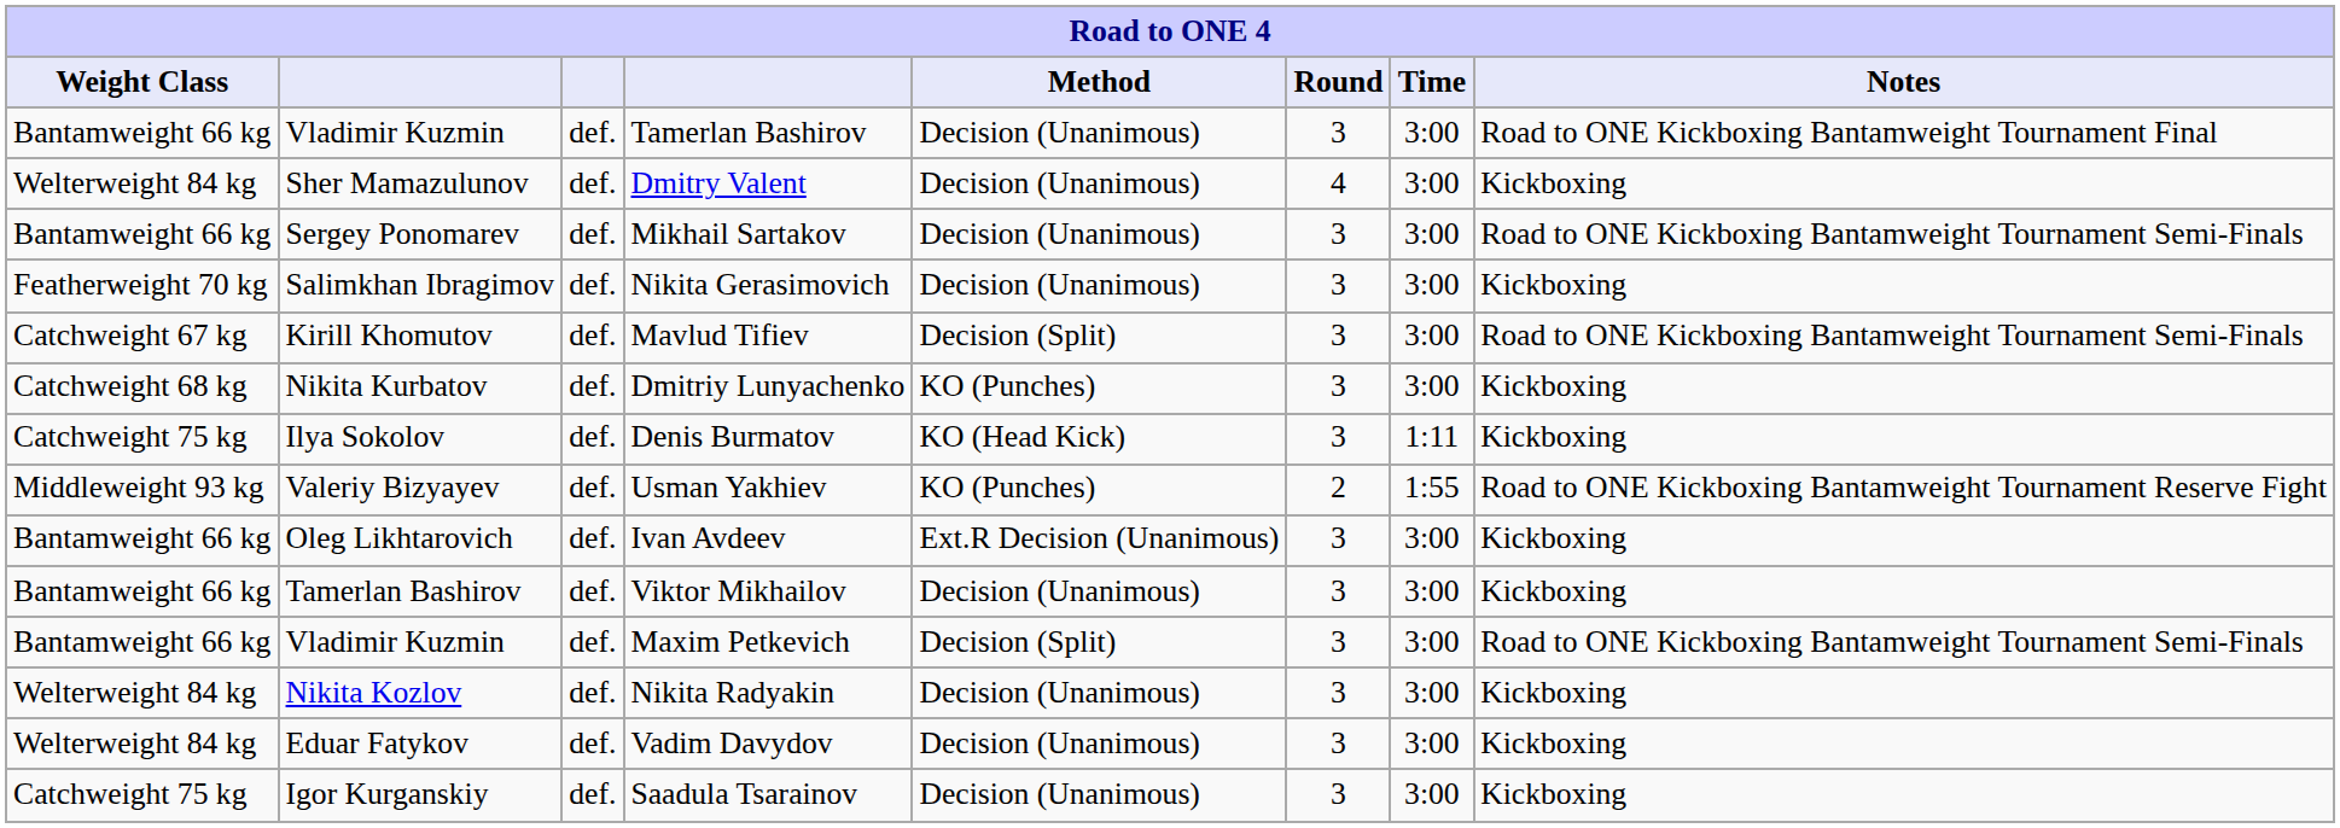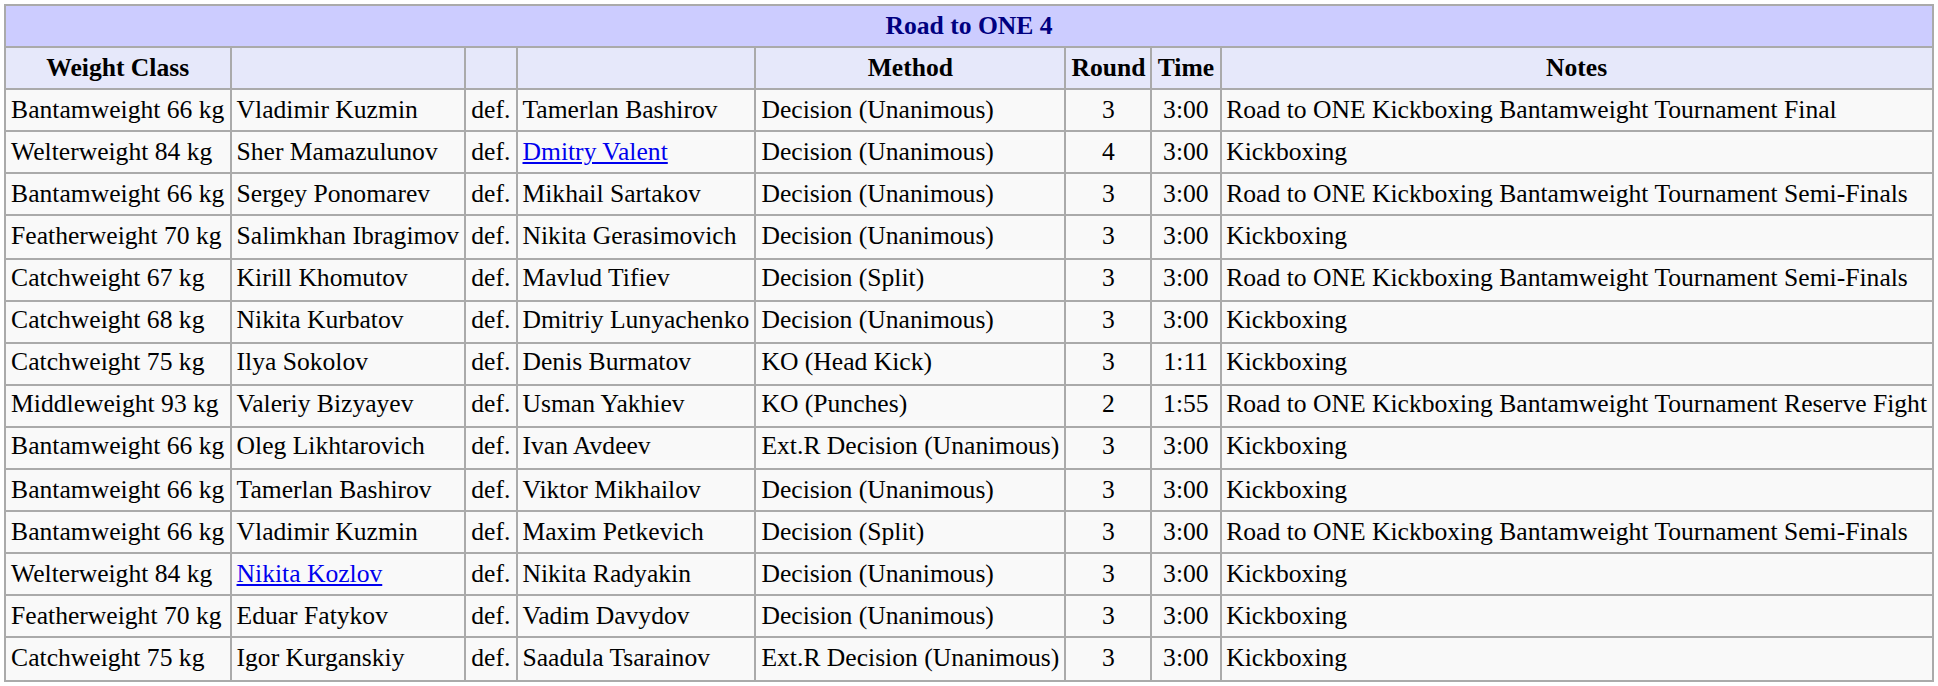 <table class="wikitable" style="font-size: 80%;">
 <tr>
 <th colspan="8" style="background-color: #ccf; color: #000080; text-align: center;"><strong>Road to ONE 4</strong></th>
 </tr>
 <tr>
 <th colspan="1" style="background-color: #E6E8FA; color: #000000; text-align: center;">Weight Class</th>
 <th colspan="1" style="background-color: #E6E8FA; color: #000000; text-align: center;"></th>
 <th colspan="1" style="background-color: #E6E8FA; color: #000000; text-align: center;"></th>
 <th colspan="1" style="background-color: #E6E8FA; color: #000000; text-align: center;"></th>
 <th colspan="1" style="background-color: #E6E8FA; color: #000000; text-align: center;">Method</th>
 <th colspan="1" style="background-color: #E6E8FA; color: #000000; text-align: center;">Round</th>
 <th colspan="1" style="background-color: #E6E8FA; color: #000000; text-align: center;">Time</th>
 <th colspan="1" style="background-color: #E6E8FA; color: #000000; text-align: center;">Notes</th>
 </tr>
 <tr>
 <td>Bantamweight 66 kg</td>
 <td> Vladimir Kuzmin</td>
 <td>def.</td>
 <td> Tamerlan Bashirov</td>
 <td>Decision (Unanimous)</td>
 <td align=center>3</td>
 <td align=center>3:00</td>
 <td>Road to ONE Kickboxing Bantamweight Tournament Final</td>
 </tr>
 <tr>
 <td>Welterweight 84 kg</td>
 <td> Sher Mamazulunov</td>
 <td>def.</td>
 <td> <a href='#'>Dmitry Valent</a></td>
 <td>Decision (Unanimous)</td>
 <td align=center>4</td>
 <td align=center>3:00</td>
 <td>Kickboxing</td>
 </tr>
 <tr>
 <td>Bantamweight 66 kg</td>
 <td> Sergey Ponomarev</td>
 <td>def.</td>
 <td> Mikhail Sartakov</td>
 <td>Decision (Unanimous)</td>
 <td align=center>3</td>
 <td align=center>3:00</td>
 <td>Road to ONE Kickboxing Bantamweight Tournament Semi-Finals</td>
 </tr>
 <tr>
 <td>Featherweight 70 kg</td>
 <td> Salimkhan Ibragimov</td>
 <td>def.</td>
 <td> Nikita Gerasimovich</td>
 <td>Decision (Unanimous)</td>
 <td align=center>3</td>
 <td align=center>3:00</td>
 <td>Kickboxing</td>
 </tr>
 <tr>
 <td>Catchweight 67 kg</td>
 <td> Kirill Khomutov</td>
 <td>def.</td>
 <td> Mavlud Tifiev</td>
 <td>Decision (Split)</td>
 <td align=center>3</td>
 <td align=center>3:00</td>
 <td>Road to ONE Kickboxing Bantamweight Tournament Semi-Finals</td>
 </tr>
 <tr>
 <td>Catchweight 68 kg</td>
 <td> Nikita Kurbatov</td>
 <td>def.</td>
 <td> Dmitriy Lunyachenko</td>
-<td>KO (Punches)</td>
+<td>Decision (Unanimous)</td>
 <td align=center>3</td>
 <td align=center>3:00</td>
 <td>Kickboxing</td>
 </tr>
 <tr>
 <td>Catchweight 75 kg</td>
 <td> Ilya Sokolov</td>
 <td>def.</td>
 <td> Denis Burmatov</td>
 <td>KO (Head Kick)</td>
 <td align=center>3</td>
 <td align=center>1:11</td>
 <td>Kickboxing</td>
 </tr>
 <tr>
 <td>Middleweight 93 kg</td>
 <td> Valeriy Bizyayev</td>
 <td>def.</td>
 <td> Usman Yakhiev</td>
 <td>KO (Punches)</td>
 <td align=center>2</td>
 <td align=center>1:55</td>
 <td>Road to ONE Kickboxing Bantamweight Tournament Reserve Fight</td>
 </tr>
 <tr>
 <td>Bantamweight 66 kg</td>
 <td> Oleg Likhtarovich</td>
 <td>def.</td>
 <td> Ivan Avdeev</td>
 <td>Ext.R Decision (Unanimous)</td>
 <td align=center>3</td>
 <td align=center>3:00</td>
 <td>Kickboxing</td>
 </tr>
 <tr>
 <td>Bantamweight 66 kg</td>
 <td> Tamerlan Bashirov</td>
 <td>def.</td>
 <td> Viktor Mikhailov</td>
 <td>Decision (Unanimous)</td>
 <td align=center>3</td>
 <td align=center>3:00</td>
 <td>Kickboxing</td>
 </tr>
 <tr>
 <td>Bantamweight 66 kg</td>
 <td> Vladimir Kuzmin</td>
 <td>def.</td>
 <td> Maxim Petkevich</td>
 <td>Decision (Split)</td>
 <td align=center>3</td>
 <td align=center>3:00</td>
 <td>Road to ONE Kickboxing Bantamweight Tournament Semi-Finals</td>
 </tr>
 <tr>
 <td>Welterweight 84 kg</td>
 <td> <a href='#'>Nikita Kozlov</a></td>
 <td>def.</td>
 <td> Nikita Radyakin</td>
 <td>Decision (Unanimous)</td>
 <td align=center>3</td>
 <td align=center>3:00</td>
 <td>Kickboxing</td>
 </tr>
 <tr>
-<td>Welterweight 84 kg</td>
+<td>Featherweight 70 kg</td>
 <td> Eduar Fatykov</td>
 <td>def.</td>
 <td> Vadim Davydov</td>
 <td>Decision (Unanimous)</td>
 <td align=center>3</td>
 <td align=center>3:00</td>
 <td>Kickboxing</td>
 </tr>
 <tr>
 <td>Catchweight 75 kg</td>
 <td> Igor Kurganskiy</td>
 <td>def.</td>
 <td> Saadula Tsarainov</td>
-<td>Decision (Unanimous)</td>
+<td>Ext.R Decision (Unanimous)</td>
 <td align=center>3</td>
 <td align=center>3:00</td>
 <td>Kickboxing</td>
 </tr>
 </table>
